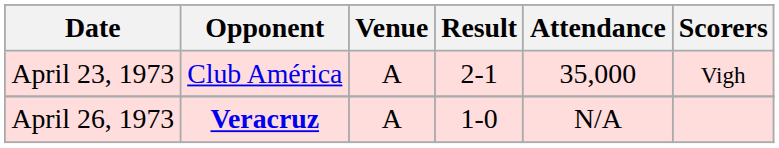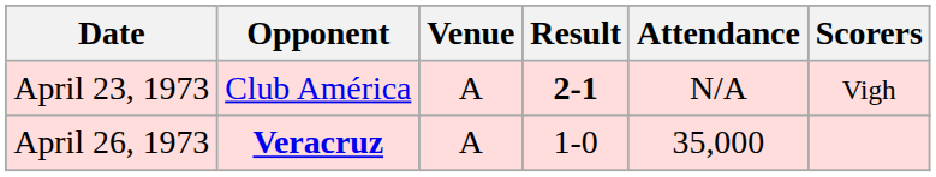 <table class="wikitable" style="font-size:95%; text-align:center">
 <tr>
 <th>Date</th>
 <th>Opponent</th>
 <th>Venue</th>
 <th>Result</th>
 <th>Attendance</th>
 <th>Scorers</th>
 </tr>
 <tr bgcolor="#ffdddd">
 <td>April 23, 1973</td>
 <td><a href='#'>Club América</a></td>
 <td>A</td>
-<td>2-1</td>
-<td>35,000</td>
+<td><strong>2-1</strong></td>
+<td>N/A</td>
 <td><small>Vigh</small></td>
 </tr>
 <tr>
 </tr>
 <tr bgcolor="#ffdddd">
 <td>April 26, 1973</td>
 <td><strong><a href='#'>Veracruz</a></strong></td>
 <td>A</td>
 <td>1-0</td>
-<td>N/A</td>
+<td>35,000</td>
 <td><small></small></td>
 </tr>
 </table>
